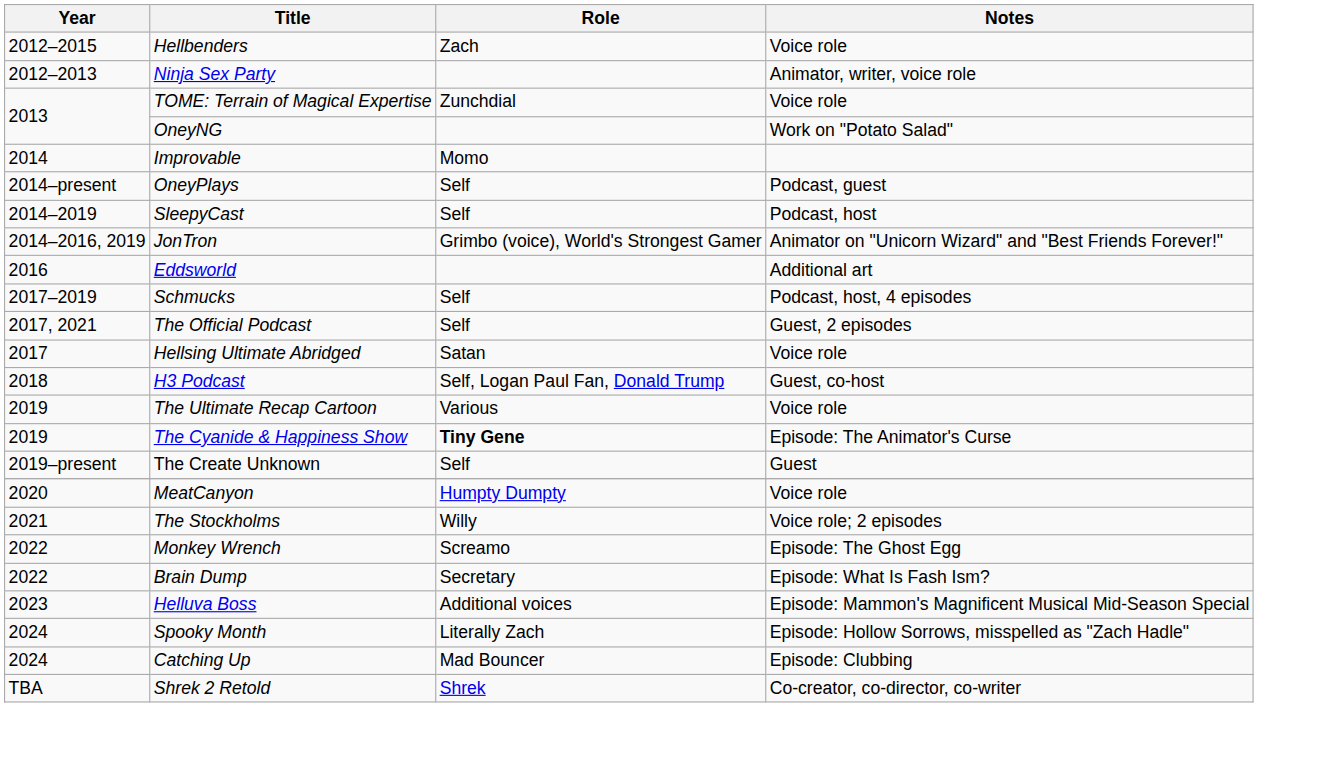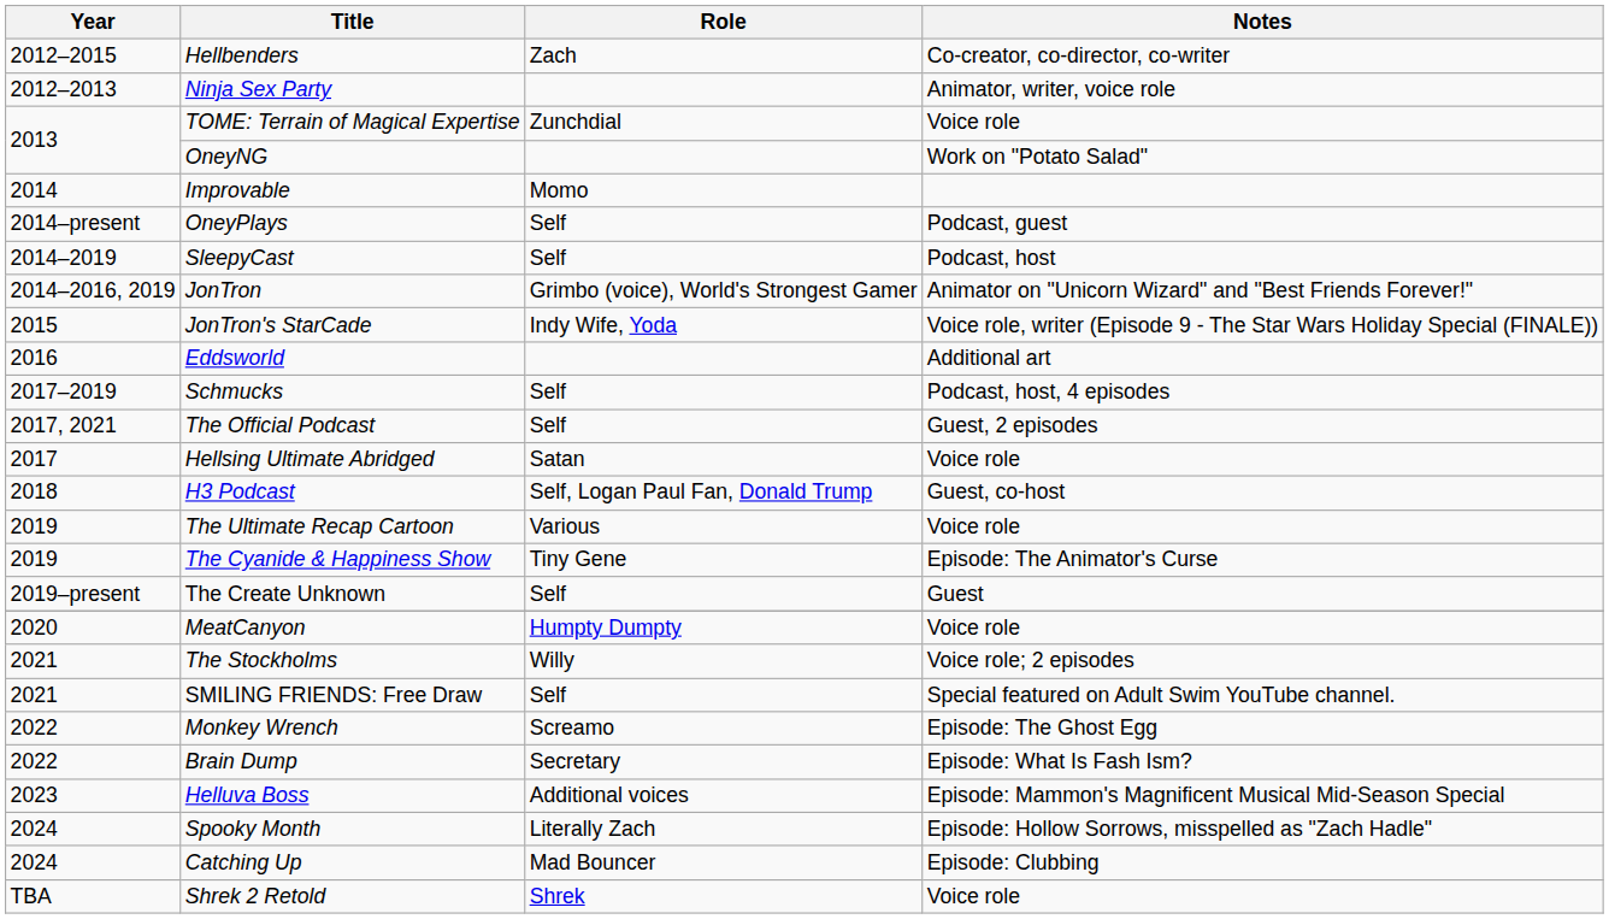 <table class="wikitable">
 <tr>
 <th>Year</th>
 <th>Title</th>
 <th>Role</th>
 <th>Notes</th>
 </tr>
 <tr>
 <td>2012–2015</td>
 <td><em>Hellbenders</em></td>
 <td>Zach</td>
-<td>Voice role</td>
+<td>Co-creator, co-director, co-writer</td>
 </tr>
 <tr r1>
 <td>2012–2013</td>
 <td><em><a href='#'>Ninja Sex Party</a></em></td>
 <td></td>
 <td>Animator, writer, voice role</td>
 </tr>
 <tr>
 <td rowspan="2">2013</td>
 <td><em>TOME: Terrain of Magical Expertise</em></td>
 <td>Zunchdial</td>
 <td>Voice role</td>
 </tr>
 <tr>
 <td><em>OneyNG</em></td>
 <td></td>
 <td>Work on "Potato Salad"</td>
 </tr>
 <tr>
 <td>2014</td>
 <td><em>Improvable</em></td>
 <td>Momo</td>
 <td></td>
 </tr>
 <tr>
 <td>2014–present</td>
 <td><em>OneyPlays</em></td>
 <td>Self</td>
 <td>Podcast, guest</td>
 </tr>
 <tr>
 <td>2014–2019</td>
 <td><em>SleepyCast</em></td>
 <td>Self</td>
 <td>Podcast, host</td>
 </tr>
 <tr>
 <td>2014–2016, 2019</td>
 <td><em>JonTron</em></td>
 <td>Grimbo (voice), World's Strongest Gamer</td>
 <td>Animator on "Unicorn Wizard" and "Best Friends Forever!"</td>
 </tr>
 <tr>
+<td>2015</td>
+<td><em>JonTron's StarCade</em></td>
+<td>Indy Wife, <a href='#'>Yoda</a></td>
+<td>Voice role, writer (Episode 9 - The Star Wars Holiday Special (FINALE))</td>
+</tr>
+<tr>
 <td>2016</td>
 <td><em><a href='#'>Eddsworld</a></em></td>
 <td></td>
 <td>Additional art</td>
 </tr>
 <tr>
 <td>2017–2019</td>
 <td><em>Schmucks</em></td>
 <td>Self</td>
 <td>Podcast, host, 4 episodes</td>
 </tr>
 <tr>
 <td>2017, 2021</td>
 <td><em>The Official Podcast</em></td>
 <td>Self</td>
 <td>Guest, 2 episodes</td>
 </tr>
 <tr>
 <td>2017</td>
 <td><em>Hellsing Ultimate Abridged</em></td>
 <td>Satan</td>
 <td>Voice role</td>
 </tr>
 <tr>
 <td>2018</td>
 <td><em><a href='#'>H3 Podcast</a></em></td>
 <td>Self, Logan Paul Fan, <a href='#'>Donald Trump</a></td>
 <td>Guest, co-host</td>
 </tr>
 <tr>
 <td>2019</td>
 <td><em>The Ultimate Recap Cartoon</em></td>
 <td>Various</td>
 <td>Voice role</td>
 </tr>
 <tr>
 <td>2019</td>
 <td><em><a href='#'>The Cyanide & Happiness Show</a></em></td>
-<td><strong>Tiny Gene</strong></td>
+<td>Tiny Gene</td>
 <td>Episode: The Animator's Curse</td>
 </tr>
 <tr>
 <td>2019–present</td>
 <td>The Create Unknown</td>
 <td>Self</td>
 <td>Guest</td>
 </tr>
 <tr>
 </tr>
 <tr>
 <td>2020</td>
 <td><em>MeatCanyon</em></td>
 <td><a href='#'>Humpty Dumpty</a></td>
 <td>Voice role</td>
 </tr>
 <tr>
 <td>2021</td>
 <td><em>The Stockholms</em></td>
 <td>Willy</td>
 <td>Voice role; 2 episodes</td>
+</tr>
+<tr>
+<td>2021</td>
+<td>SMILING FRIENDS: Free Draw</td>
+<td>Self</td>
+<td>Special featured on Adult Swim YouTube channel.</td>
 </tr>
 <tr>
 <td>2022</td>
 <td><em>Monkey Wrench</em></td>
 <td>Screamo</td>
 <td>Episode: The Ghost Egg</td>
 </tr>
 <tr>
 <td>2022</td>
 <td><em>Brain Dump</em></td>
 <td>Secretary</td>
 <td>Episode: What Is Fash Ism?</td>
 </tr>
 <tr>
 <td>2023</td>
 <td><em><a href='#'>Helluva Boss</a></em></td>
 <td>Additional voices</td>
 <td>Episode: Mammon's Magnificent Musical Mid-Season Special</td>
 </tr>
 <tr>
 <td>2024</td>
 <td><em>Spooky Month</em></td>
 <td>Literally Zach</td>
 <td>Episode: Hollow Sorrows, misspelled as "Zach Hadle"</td>
 </tr>
 <tr>
 <td>2024</td>
 <td><em>Catching Up</em></td>
 <td>Mad Bouncer</td>
 <td>Episode: Clubbing</td>
 </tr>
 <tr>
 <td>TBA</td>
 <td><em>Shrek 2 Retold</em></td>
 <td><a href='#'>Shrek</a></td>
-<td>Co-creator, co-director, co-writer</td>
+<td>Voice role</td>
 </tr>
 </table>
